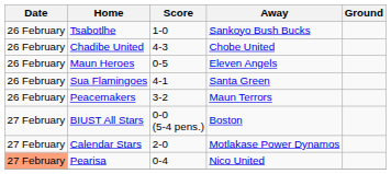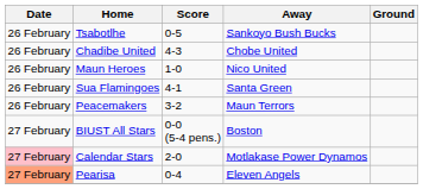 <table class="wikitable sortable">
 <tr>
 <th>Date</th>
 <th>Home</th>
 <th>Score</th>
 <th>Away</th>
 <th>Ground</th>
 </tr>
 <tr>
 <td>26 February</td>
 <td><a href='#'>Tsabotlhe</a></td>
-<td>1-0</td>
+<td>0-5</td>
 <td><a href='#'>Sankoyo Bush Bucks</a></td>
 <td></td>
 </tr>
 <tr>
 <td>26 February</td>
 <td><a href='#'>Chadibe United</a></td>
 <td>4-3</td>
 <td><a href='#'>Chobe United</a></td>
 <td></td>
 </tr>
 <tr>
 <td>26 February</td>
 <td><a href='#'>Maun Heroes</a></td>
-<td>0-5</td>
-<td><a href='#'>Eleven Angels</a></td>
+<td>1-0</td>
+<td><a href='#'>Nico United</a></td>
 <td></td>
 </tr>
 <tr>
 <td>26 February</td>
 <td><a href='#'>Sua Flamingoes</a></td>
 <td>4-1</td>
 <td><a href='#'>Santa Green</a></td>
 <td></td>
 </tr>
 <tr>
 <td>26 February</td>
 <td><a href='#'>Peacemakers</a></td>
 <td>3-2</td>
 <td><a href='#'>Maun Terrors</a></td>
 <td></td>
 </tr>
 <tr>
 <td>27 February</td>
 <td><a href='#'>BIUST All Stars</a></td>
 <td>0-0<br>(5-4 pens.)</td>
 <td><a href='#'>Boston</a></td>
 <td></td>
 </tr>
 <tr>
-<td>27 February</td>
+<td style="background: pink;">27 February</td>
 <td><a href='#'>Calendar Stars</a></td>
 <td>2-0</td>
 <td><a href='#'>Motlakase Power Dynamos</a></td>
 <td></td>
 </tr>
 <tr>
 <td style="background: lightsalmon;">27 February</td>
 <td><a href='#'>Pearisa</a></td>
 <td>0-4</td>
-<td><a href='#'>Nico United</a></td>
+<td><a href='#'>Eleven Angels</a></td>
 <td></td>
 </tr>
 <tr>
 </tr>
 </table>
